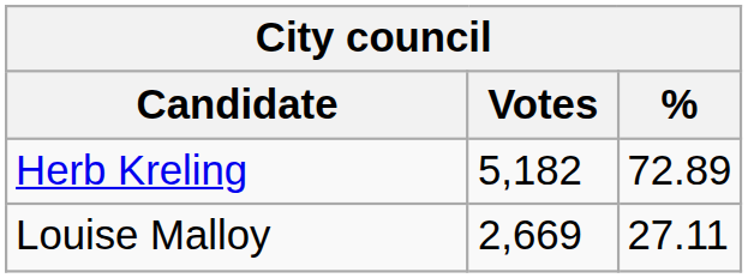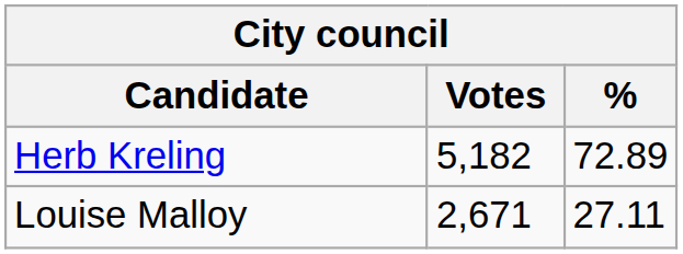 <table class="wikitable">
 <tr>
 <th colspan="3">City council</th>
 </tr>
 <tr>
 <th style="width: 170px">Candidate</th>
 <th style="width: 50px">Votes</th>
 <th style="width: 40px">%</th>
 </tr>
 <tr>
 <td><a href='#'>Herb Kreling</a></td>
 <td>5,182</td>
 <td>72.89</td>
 </tr>
 <tr>
 <td>Louise Malloy</td>
-<td>2,669</td>
+<td>2,671</td>
 <td>27.11</td>
 </tr>
 </table>
